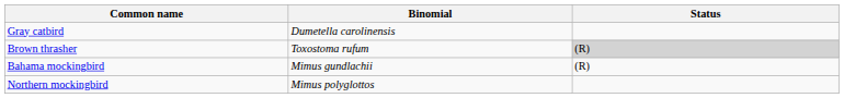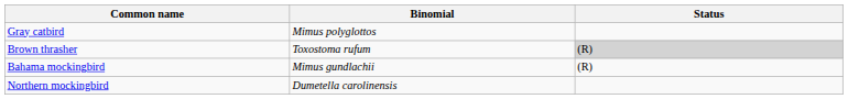 <table width=60% class="wikitable">
 <tr>
 <th width=34%>Common name</th>
 <th width=34%>Binomial</th>
 <th width=32%>Status</th>
 </tr>
 <tr>
 <td><a href='#'>Gray catbird</a></td>
-<td><em>Dumetella carolinensis</em></td>
+<td><em>Mimus polyglottos</em></td>
 <td></td>
 </tr>
 <tr>
 <td><a href='#'>Brown thrasher</a></td>
 <td><em>Toxostoma rufum</em></td>
 <td style="background: lightgrey;">(R)</td>
 </tr>
 <tr>
 <td><a href='#'>Bahama mockingbird</a></td>
 <td><em>Mimus gundlachii</em></td>
 <td>(R)</td>
 </tr>
 <tr>
 <td><a href='#'>Northern mockingbird</a></td>
-<td><em>Mimus polyglottos</em></td>
+<td><em>Dumetella carolinensis</em></td>
 <td></td>
 </tr>
 </table>
